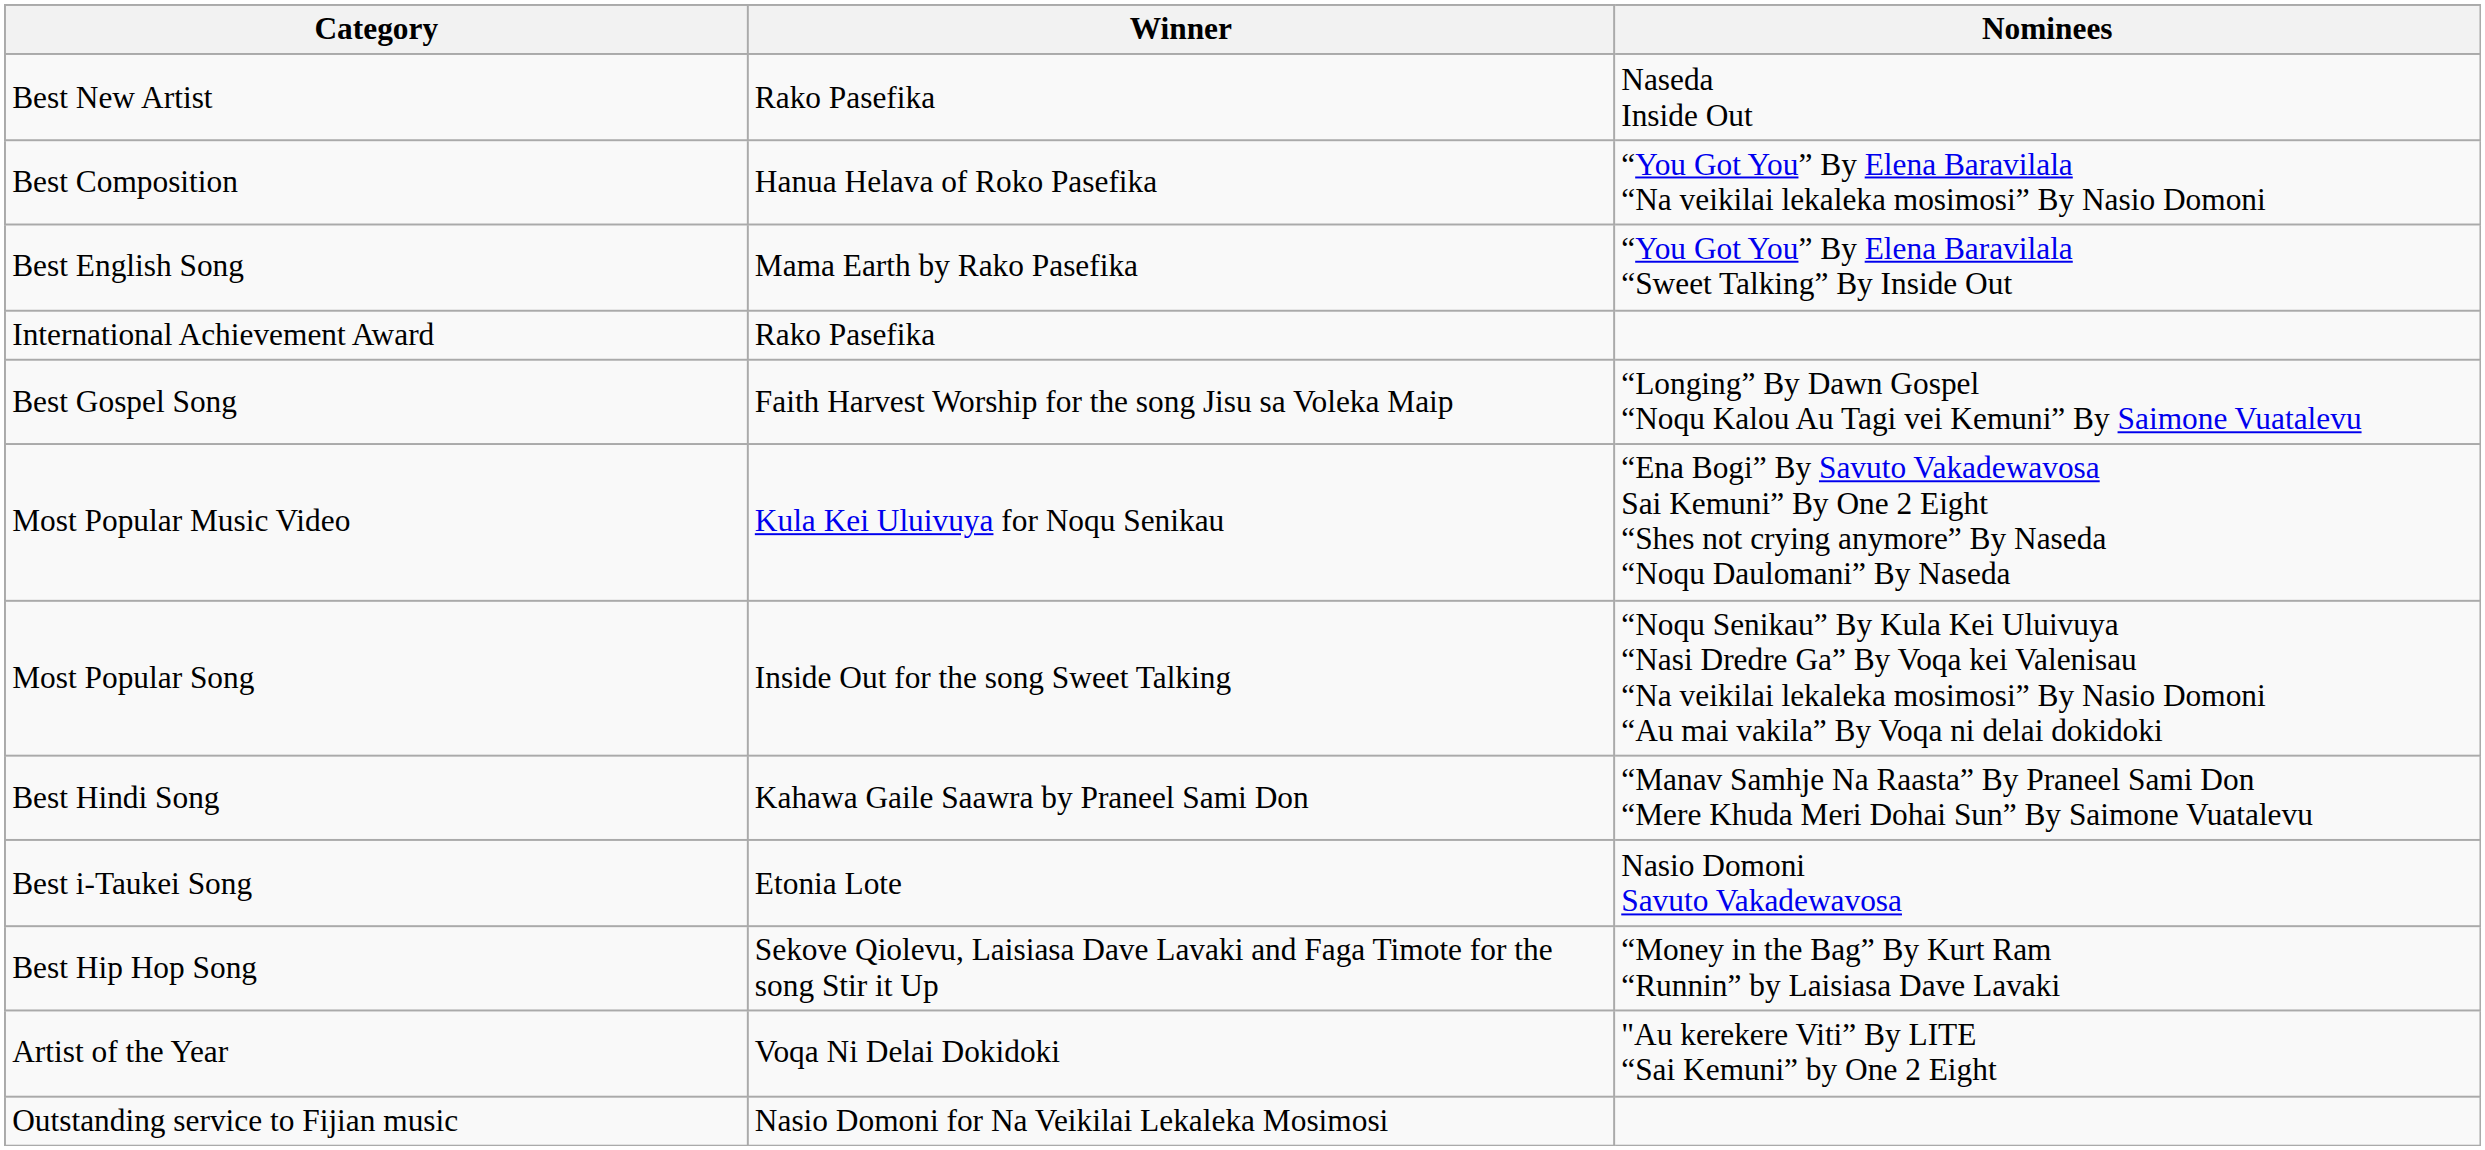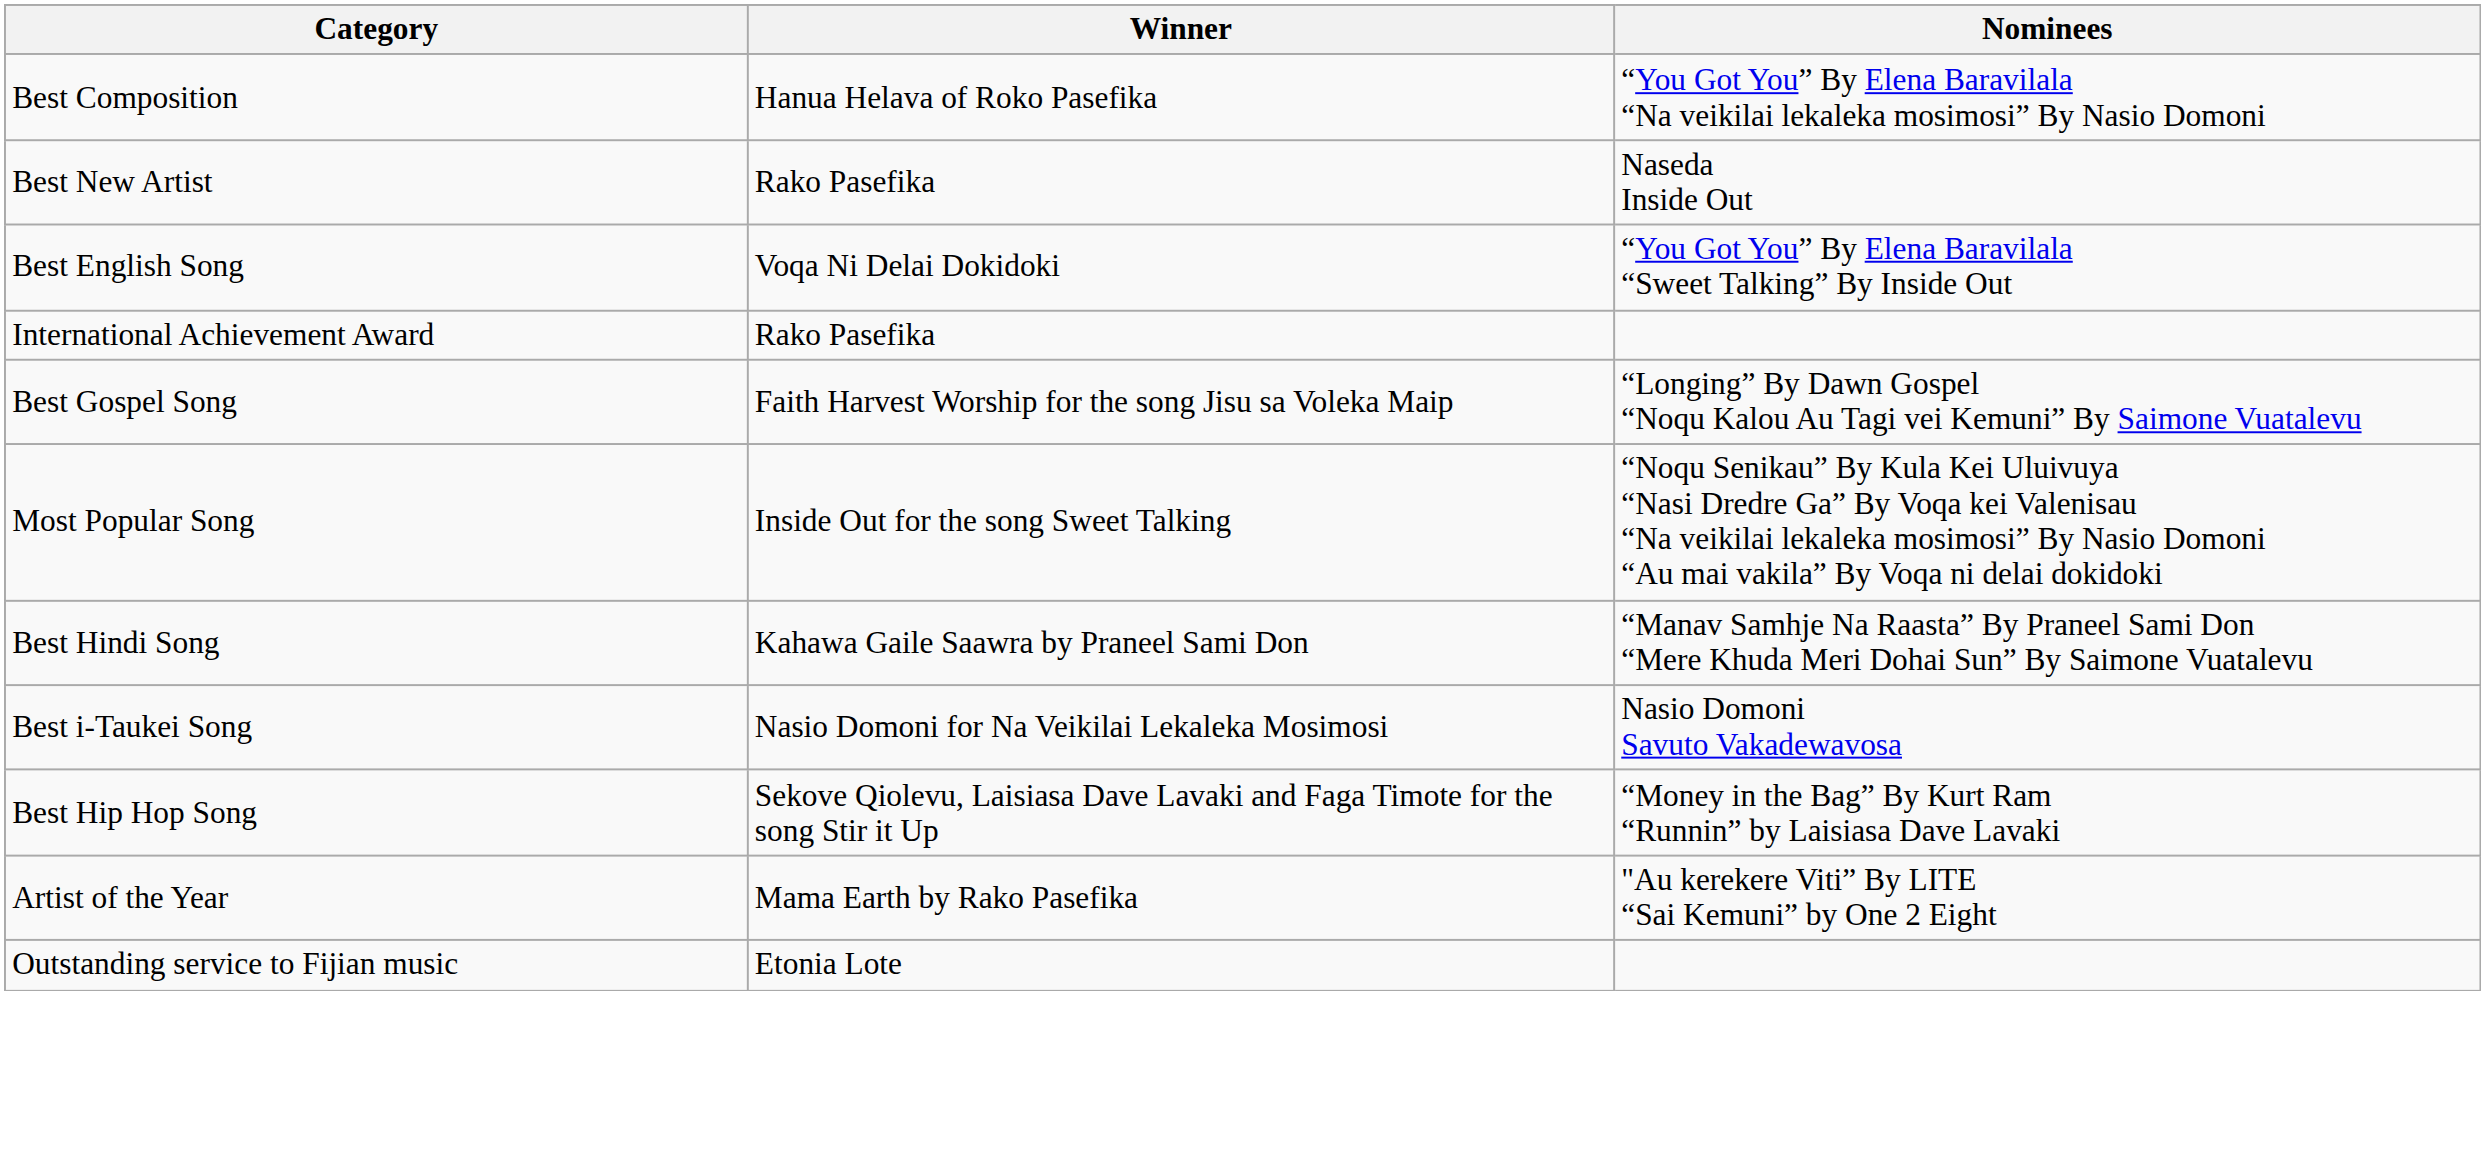 <table style="width:100%;" class="wikitable sortable">
 <tr>
 <th style="width:30%;">Category</th>
 <th style="width:35%;">Winner</th>
 <th style="width:35%;">Nominees</th>
 </tr>
 <tr>
+<td>Best Composition</td>
+<td>Hanua Helava of Roko Pasefika</td>
+<td>“<a href='#'>You Got You</a>” By <a href='#'>Elena Baravilala</a> <br> “Na veikilai lekaleka mosimosi” By Nasio Domoni</td>
+</tr>
+<tr>
 <td>Best New Artist</td>
 <td>Rako Pasefika</td>
 <td>Naseda <br> Inside Out</td>
 </tr>
 <tr>
-<td>Best Composition</td>
-<td>Hanua Helava of Roko Pasefika</td>
-<td>“<a href='#'>You Got You</a>” By <a href='#'>Elena Baravilala</a> <br> “Na veikilai lekaleka mosimosi” By Nasio Domoni</td>
-</tr>
-<tr>
 <td>Best English Song</td>
-<td>Mama Earth by Rako Pasefika</td>
+<td>Voqa Ni Delai Dokidoki </td>
 <td>“<a href='#'>You Got You</a>” By <a href='#'>Elena Baravilala</a> <br> “Sweet Talking” By Inside Out</td>
 </tr>
 <tr>
 <td>International Achievement Award</td>
 <td>Rako Pasefika</td>
 <td></td>
 </tr>
 <tr>
 <td>Best Gospel Song</td>
 <td>Faith Harvest Worship for the song Jisu sa Voleka Maip</td>
 <td>“Longing” By Dawn Gospel <br> “Noqu Kalou Au Tagi vei Kemuni” By <a href='#'>Saimone Vuatalevu</a></td>
 </tr>
 <tr>
-<td>Most Popular Music Video</td>
-<td><a href='#'>Kula Kei Uluivuya</a> for Noqu Senikau</td>
-<td>“Ena Bogi” By <a href='#'>Savuto Vakadewavosa</a> <br> Sai Kemuni” By One 2 Eight <br> “Shes not crying anymore” By Naseda <br> “Noqu Daulomani” By Naseda</td>
-</tr>
-<tr>
 <td>Most Popular Song</td>
 <td>Inside Out for the song Sweet Talking</td>
 <td>“Noqu Senikau” By Kula Kei Uluivuya <br> “Nasi Dredre Ga” By Voqa kei Valenisau <br> “Na veikilai lekaleka mosimosi” By Nasio Domoni <br> “Au mai vakila” By Voqa ni delai dokidoki</td>
 </tr>
 <tr>
 <td>Best Hindi Song</td>
 <td>Kahawa Gaile Saawra by Praneel Sami Don</td>
 <td>“Manav Samhje Na Raasta” By Praneel Sami Don <br> “Mere Khuda Meri Dohai Sun” By Saimone Vuatalevu</td>
 </tr>
 <tr>
 <td>Best i‑Taukei Song</td>
-<td>Etonia Lote</td>
+<td>Nasio Domoni for Na Veikilai Lekaleka Mosimosi</td>
 <td>Nasio Domoni <br> <a href='#'>Savuto Vakadewavosa</a></td>
 </tr>
 <tr>
 <td>Best Hip Hop Song</td>
 <td>Sekove Qiolevu, Laisiasa Dave Lavaki and Faga Timote for the song Stir it Up</td>
 <td>“Money in the Bag” By Kurt Ram <br> “Runnin” by Laisiasa Dave Lavaki</td>
 </tr>
 <tr>
 <td>Artist of the Year</td>
-<td>Voqa Ni Delai Dokidoki </td>
+<td>Mama Earth by Rako Pasefika</td>
 <td>"Au kerekere Viti” By LITE <br> “Sai Kemuni” by One 2 Eight</td>
 </tr>
 <tr>
 <td>Outstanding service to Fijian music</td>
-<td>Nasio Domoni for Na Veikilai Lekaleka Mosimosi</td>
+<td>Etonia Lote</td>
 <td></td>
 </tr>
 </table>
